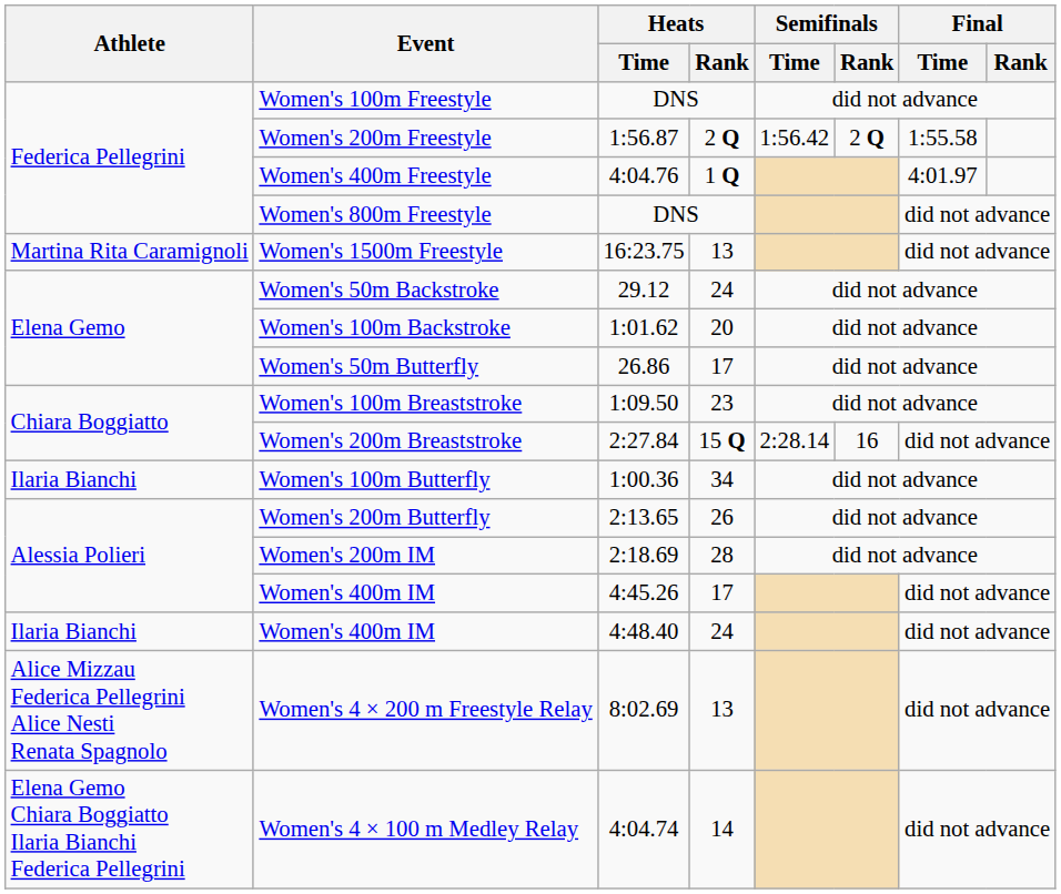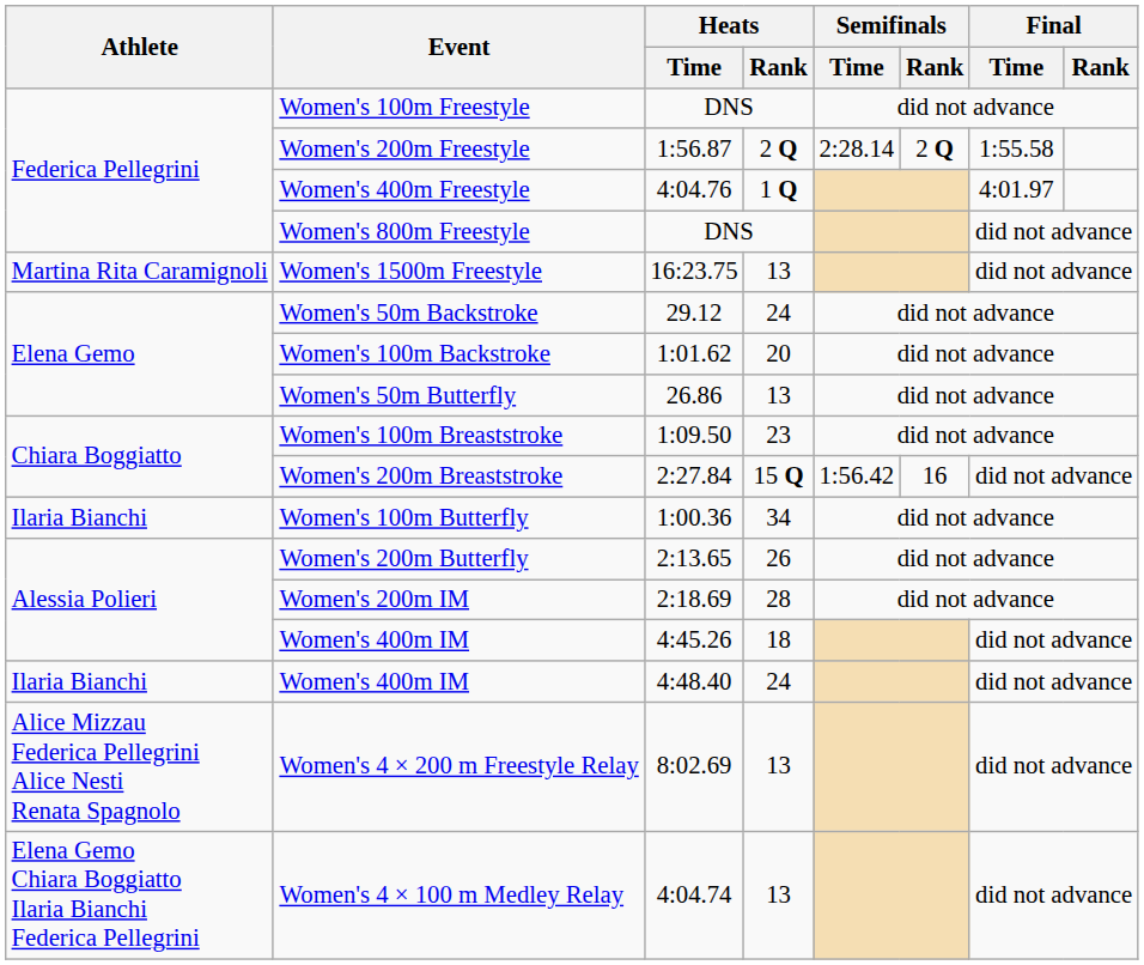 <table class=wikitable style="font-size:90%">
 <tr>
 <th rowspan="2">Athlete</th>
 <th rowspan="2">Event</th>
 <th colspan="2">Heats</th>
 <th colspan="2">Semifinals</th>
 <th colspan="2">Final</th>
 </tr>
 <tr>
 <th>Time</th>
 <th>Rank</th>
 <th>Time</th>
 <th>Rank</th>
 <th>Time</th>
 <th>Rank</th>
 </tr>
 <tr>
 <td rowspan="4"><a href='#'>Federica Pellegrini</a></td>
 <td><a href='#'>Women's 100m Freestyle</a></td>
 <td align=center colspan=2>DNS</td>
 <td align=center colspan=4>did not advance</td>
 </tr>
 <tr>
 <td><a href='#'>Women's 200m Freestyle</a></td>
 <td align=center>1:56.87</td>
 <td align=center>2 <strong>Q</strong></td>
-<td align=center>1:56.42</td>
+<td align=center>2:28.14</td>
 <td align=center>2 <strong>Q</strong></td>
 <td align=center>1:55.58</td>
 <td align=center></td>
 </tr>
 <tr>
 <td><a href='#'>Women's 400m Freestyle</a></td>
 <td align=center>4:04.76</td>
 <td align=center>1 <strong>Q</strong></td>
 <td colspan= 2 bgcolor="wheat"></td>
 <td align=center>4:01.97</td>
 <td align=center></td>
 </tr>
 <tr>
 <td><a href='#'>Women's 800m Freestyle</a></td>
 <td align=center colspan=2>DNS</td>
 <td colspan= 2 bgcolor="wheat"></td>
 <td align=center colspan=2>did not advance</td>
 </tr>
 <tr>
 <td rowspan="1"><a href='#'>Martina Rita Caramignoli</a></td>
 <td><a href='#'>Women's 1500m Freestyle</a></td>
 <td align=center>16:23.75</td>
 <td align=center>13</td>
 <td colspan= 2 bgcolor="wheat"></td>
 <td align=center colspan=2>did not advance</td>
 </tr>
 <tr>
 <td rowspan="3"><a href='#'>Elena Gemo</a></td>
 <td><a href='#'>Women's 50m Backstroke</a></td>
 <td align=center>29.12</td>
 <td align=center>24</td>
 <td align=center colspan=4>did not advance</td>
 </tr>
 <tr>
 <td><a href='#'>Women's 100m Backstroke</a></td>
 <td align=center>1:01.62</td>
 <td align=center>20</td>
 <td align=center colspan=4>did not advance</td>
 </tr>
 <tr>
 <td><a href='#'>Women's 50m Butterfly</a></td>
 <td align=center>26.86</td>
-<td align=center>17</td>
+<td align=center>13</td>
 <td align=center colspan=4>did not advance</td>
 </tr>
 <tr>
 <td rowspan="2"><a href='#'>Chiara Boggiatto</a></td>
 <td><a href='#'>Women's 100m Breaststroke</a></td>
 <td align=center>1:09.50</td>
 <td align=center>23</td>
 <td align=center colspan=4>did not advance</td>
 </tr>
 <tr>
 <td><a href='#'>Women's 200m Breaststroke</a></td>
 <td align=center>2:27.84</td>
 <td align=center>15 <strong>Q</strong></td>
-<td align=center>2:28.14</td>
+<td align=center>1:56.42</td>
 <td align=center>16</td>
 <td align=center colspan=2>did not advance</td>
 </tr>
 <tr>
 <td rowspan="1"><a href='#'>Ilaria Bianchi</a></td>
 <td><a href='#'>Women's 100m Butterfly</a></td>
 <td align=center>1:00.36</td>
 <td align=center>34</td>
 <td align=center colspan=4>did not advance</td>
 </tr>
 <tr>
 <td rowspan="3"><a href='#'>Alessia Polieri</a></td>
 <td><a href='#'>Women's 200m Butterfly</a></td>
 <td align=center>2:13.65</td>
 <td align=center>26</td>
 <td align=center colspan=4>did not advance</td>
 </tr>
 <tr>
 <td><a href='#'>Women's 200m IM</a></td>
 <td align=center>2:18.69</td>
 <td align=center>28</td>
 <td align=center colspan=4>did not advance</td>
 </tr>
 <tr>
 <td><a href='#'>Women's 400m IM</a></td>
 <td align=center>4:45.26</td>
-<td align=center>17</td>
+<td align=center>18</td>
 <td colspan= 2 bgcolor="wheat"></td>
 <td align=center colspan=2>did not advance</td>
 </tr>
 <tr>
 <td rowspan="1"><a href='#'>Ilaria Bianchi</a></td>
 <td><a href='#'>Women's 400m IM</a></td>
 <td align=center>4:48.40</td>
 <td align=center>24</td>
 <td colspan= 2 bgcolor="wheat"></td>
 <td align=center colspan=2>did not advance</td>
 </tr>
 <tr>
 <td rowspan="1"><a href='#'>Alice Mizzau</a><br><a href='#'>Federica Pellegrini</a><br><a href='#'>Alice Nesti</a><br><a href='#'>Renata Spagnolo</a></td>
 <td><a href='#'>Women's 4 × 200 m Freestyle Relay</a></td>
 <td align=center>8:02.69</td>
 <td align=center>13</td>
 <td colspan= 2 bgcolor="wheat"></td>
 <td align=center colspan=2>did not advance</td>
 </tr>
 <tr>
 <td rowspan="1"><a href='#'>Elena Gemo</a><br><a href='#'>Chiara Boggiatto</a><br><a href='#'>Ilaria Bianchi</a><br><a href='#'>Federica Pellegrini</a></td>
 <td><a href='#'>Women's 4 × 100 m Medley Relay</a></td>
 <td align=center>4:04.74</td>
-<td align=center>14</td>
+<td align=center>13</td>
 <td colspan= 2 bgcolor="wheat"></td>
 <td align=center colspan=2>did not advance</td>
 </tr>
 </table>
